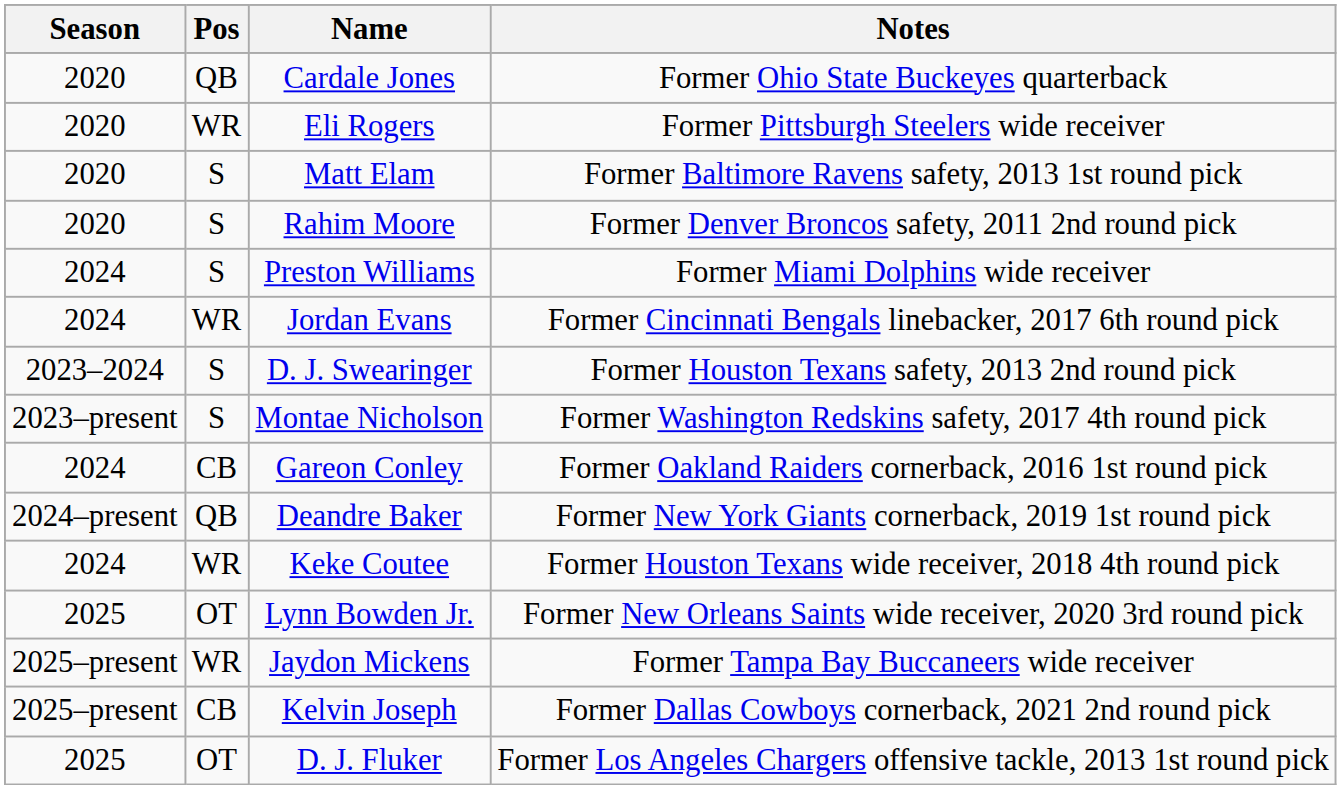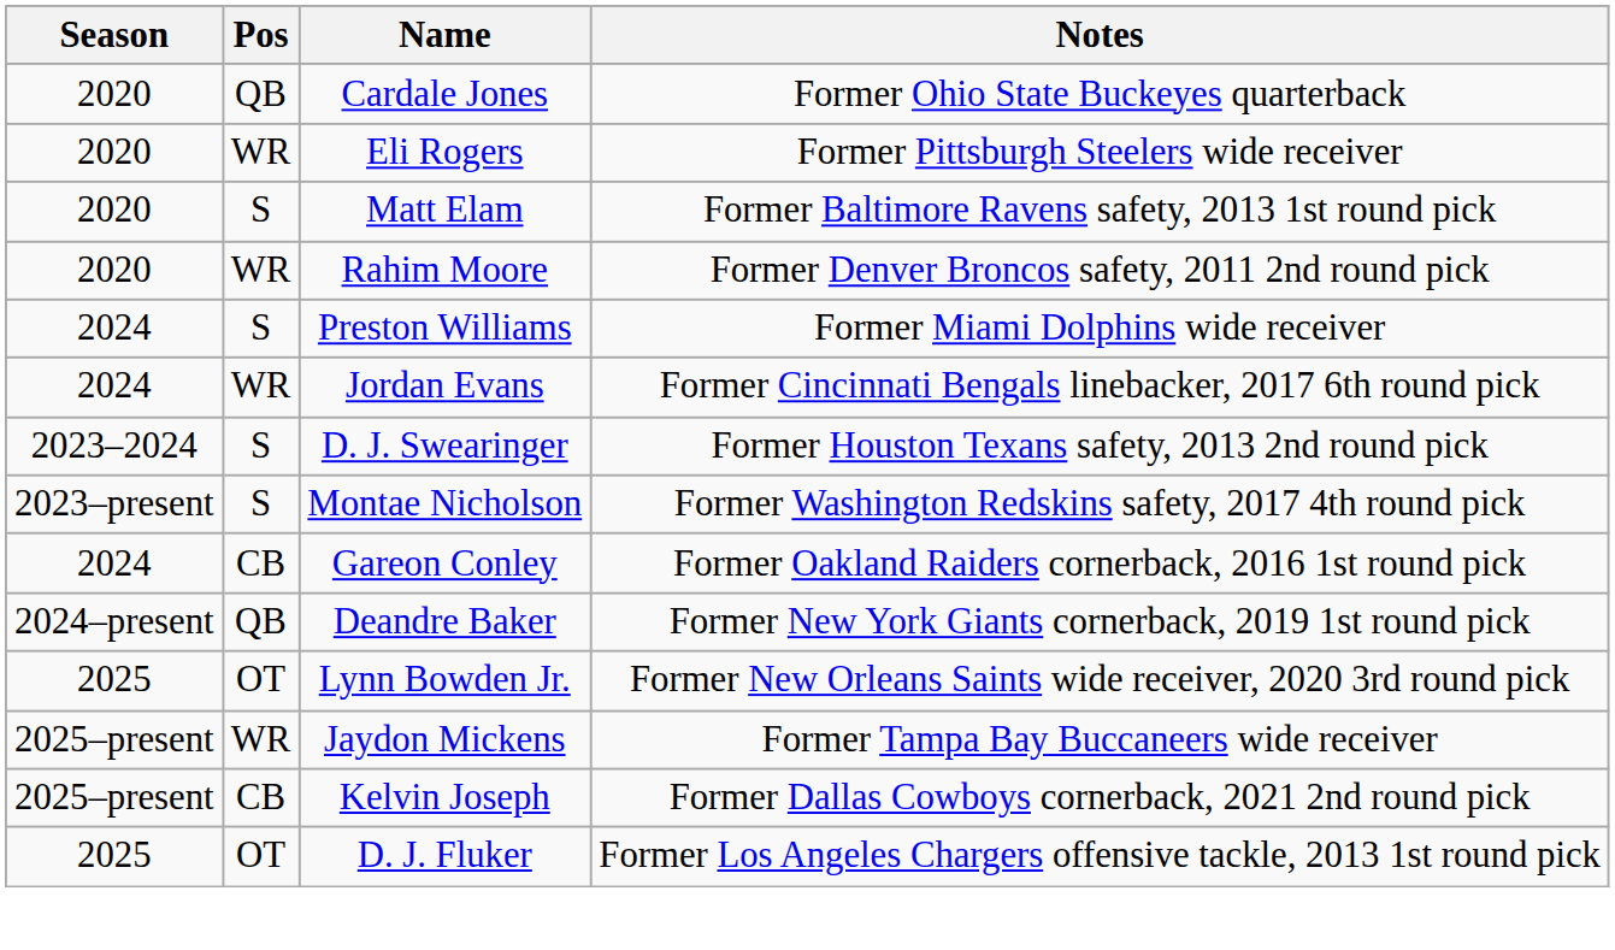 <table class="wikitable" style="text-align:center">
 <tr>
 <th>Season</th>
 <th>Pos</th>
 <th>Name</th>
 <th>Notes</th>
 </tr>
 <tr>
 <td>2020</td>
 <td>QB</td>
 <td><a href='#'>Cardale Jones</a></td>
 <td>Former <a href='#'>Ohio State Buckeyes</a> quarterback</td>
 </tr>
 <tr>
 <td>2020</td>
 <td>WR</td>
 <td><a href='#'>Eli Rogers</a></td>
 <td>Former <a href='#'>Pittsburgh Steelers</a> wide receiver</td>
 </tr>
 <tr>
 <td>2020</td>
 <td>S</td>
 <td><a href='#'>Matt Elam</a></td>
 <td>Former <a href='#'>Baltimore Ravens</a> safety, 2013 1st round pick</td>
 </tr>
 <tr>
 <td>2020</td>
-<td>S</td>
+<td>WR</td>
 <td><a href='#'>Rahim Moore</a></td>
 <td>Former <a href='#'>Denver Broncos</a> safety, 2011 2nd round pick</td>
 </tr>
 <tr>
 <td>2024</td>
 <td>S</td>
 <td><a href='#'>Preston Williams</a></td>
 <td>Former <a href='#'>Miami Dolphins</a> wide receiver</td>
 </tr>
 <tr>
 <td>2024</td>
 <td>WR</td>
 <td><a href='#'>Jordan Evans</a></td>
 <td>Former <a href='#'>Cincinnati Bengals</a> linebacker, 2017 6th round pick</td>
 </tr>
 <tr>
 <td>2023–2024</td>
 <td>S</td>
 <td><a href='#'>D. J. Swearinger</a></td>
 <td>Former <a href='#'>Houston Texans</a> safety, 2013 2nd round pick</td>
 </tr>
 <tr>
 <td>2023–present</td>
 <td>S</td>
 <td><a href='#'>Montae Nicholson</a></td>
 <td>Former <a href='#'>Washington Redskins</a> safety, 2017 4th round pick</td>
 </tr>
 <tr>
 <td>2024</td>
 <td>CB</td>
 <td><a href='#'>Gareon Conley</a></td>
 <td>Former <a href='#'>Oakland Raiders</a> cornerback, 2016 1st round pick</td>
 </tr>
 <tr>
 <td>2024–present</td>
 <td>QB</td>
 <td><a href='#'>Deandre Baker</a></td>
 <td>Former <a href='#'>New York Giants</a> cornerback, 2019 1st round pick</td>
 </tr>
 <tr>
-<td>2024</td>
-<td>WR</td>
-<td><a href='#'>Keke Coutee</a></td>
-<td>Former <a href='#'>Houston Texans</a> wide receiver, 2018 4th round pick</td>
-</tr>
-<tr>
 <td>2025</td>
 <td>OT</td>
 <td><a href='#'>Lynn Bowden Jr.</a></td>
 <td>Former <a href='#'>New Orleans Saints</a> wide receiver, 2020 3rd round pick</td>
 </tr>
 <tr>
 <td>2025–present</td>
 <td>WR</td>
 <td><a href='#'>Jaydon Mickens</a></td>
 <td>Former <a href='#'>Tampa Bay Buccaneers</a> wide receiver</td>
 </tr>
 <tr>
 <td>2025–present</td>
 <td>CB</td>
 <td><a href='#'>Kelvin Joseph</a></td>
 <td>Former <a href='#'>Dallas Cowboys</a> cornerback, 2021 2nd round pick</td>
 </tr>
 <tr>
 <td>2025</td>
 <td>OT</td>
 <td><a href='#'>D. J. Fluker</a></td>
 <td>Former <a href='#'>Los Angeles Chargers</a> offensive tackle, 2013 1st round pick</td>
 </tr>
 </table>
